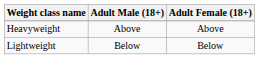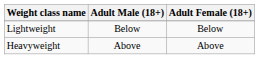 <table class="wikitable" style="font-size:95%;">
 <tr>
 <th>Weight class name</th>
 <th>Adult Male (18+)</th>
 <th>Adult Female (18+)</th>
 </tr>
 <tr>
 </tr>
 <tr align="center">
+<td align="left">Lightweight</td>
+<td>Below </td>
+<td>Below </td>
+</tr>
+<tr align="center">
 <td align="left">Heavyweight</td>
 <td>Above </td>
 <td>Above </td>
 </tr>
-<tr align="center">
-<td align="left">Lightweight</td>
-<td>Below </td>
-<td>Below </td>
-</tr>
 </table>
